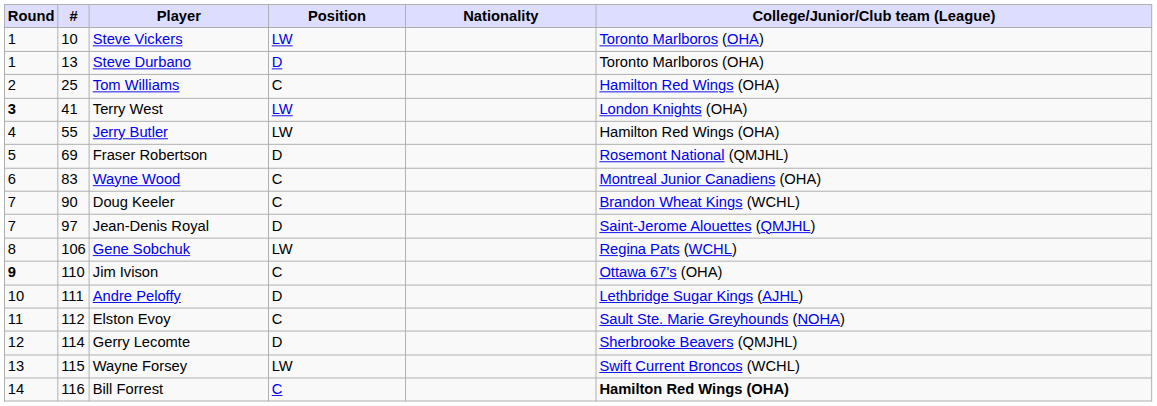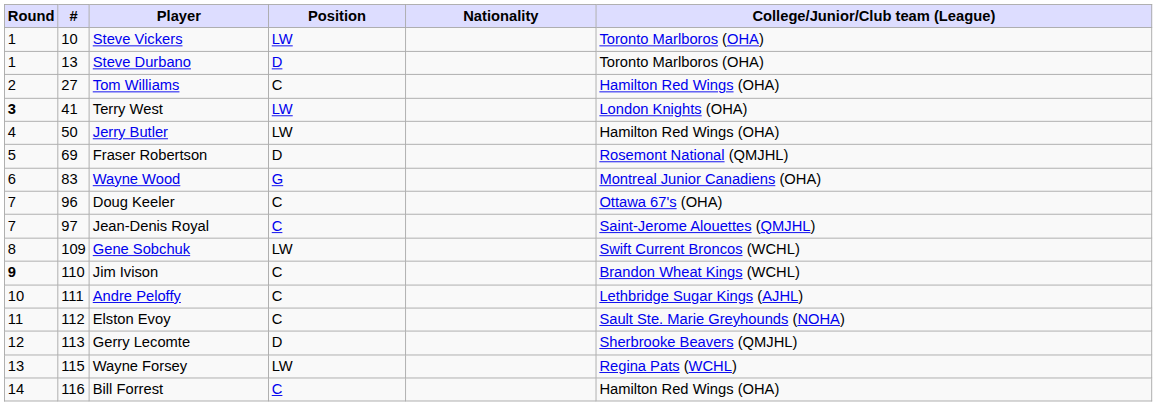 <table class="wikitable">
 <tr>
 <th style="background:#ddf; width:2.00%;">Round</th>
 <th style="background:#ddf; width:2.75%;">#</th>
 <th style="background:#ddf; width:16.0%;">Player</th>
 <th style="background:#ddf; width:12.25%;">Position</th>
 <th style="background:#ddf; width:17.0%;">Nationality</th>
 <th style="background:#ddf; width:100.0%;">College/Junior/Club team (League)</th>
 </tr>
 <tr>
 <td>1</td>
 <td>10</td>
 <td><a href='#'>Steve Vickers</a></td>
 <td><a href='#'>LW</a></td>
 <td></td>
 <td><a href='#'>Toronto Marlboros</a> (<a href='#'>OHA</a>)</td>
 </tr>
 <tr>
 <td>1</td>
 <td>13</td>
 <td><a href='#'>Steve Durbano</a></td>
 <td><a href='#'>D</a></td>
 <td></td>
 <td>Toronto Marlboros (OHA)</td>
 </tr>
 <tr>
 <td>2</td>
-<td>25</td>
+<td>27</td>
 <td><a href='#'>Tom Williams</a></td>
 <td>C</td>
 <td></td>
 <td><a href='#'>Hamilton Red Wings</a> (OHA)</td>
 </tr>
 <tr>
 <td><strong>3</strong></td>
 <td>41</td>
 <td>Terry West</td>
 <td><a href='#'>LW</a></td>
 <td></td>
 <td><a href='#'>London Knights</a> (OHA)</td>
 </tr>
 <tr>
 <td>4</td>
-<td>55</td>
+<td>50</td>
 <td><a href='#'>Jerry Butler</a></td>
 <td>LW</td>
 <td></td>
 <td>Hamilton Red Wings (OHA)</td>
 </tr>
 <tr>
 <td>5</td>
 <td>69</td>
 <td>Fraser Robertson</td>
 <td>D</td>
 <td></td>
 <td><a href='#'>Rosemont National</a> (QMJHL)</td>
 </tr>
 <tr>
 <td>6</td>
 <td>83</td>
 <td><a href='#'>Wayne Wood</a></td>
-<td>C</td>
+<td><a href='#'>G</a></td>
 <td></td>
 <td><a href='#'>Montreal Junior Canadiens</a> (OHA)</td>
 </tr>
 <tr>
 <td>7</td>
-<td>90</td>
+<td>96</td>
 <td>Doug Keeler</td>
 <td>C</td>
 <td></td>
-<td><a href='#'>Brandon Wheat Kings</a> (WCHL)</td>
+<td><a href='#'>Ottawa 67's</a> (OHA)</td>
 </tr>
 <tr>
 <td>7</td>
 <td>97</td>
 <td>Jean-Denis Royal</td>
-<td>D</td>
+<td><a href='#'>C</a></td>
 <td></td>
 <td><a href='#'>Saint-Jerome Alouettes</a> (<a href='#'>QMJHL</a>)</td>
 </tr>
 <tr>
 <td>8</td>
-<td>106</td>
+<td>109</td>
 <td><a href='#'>Gene Sobchuk</a></td>
 <td>LW</td>
 <td></td>
-<td><a href='#'>Regina Pats</a> (<a href='#'>WCHL</a>)</td>
+<td><a href='#'>Swift Current Broncos</a> (WCHL)</td>
 </tr>
 <tr>
 <td><strong>9</strong></td>
 <td>110</td>
 <td>Jim Ivison</td>
 <td>C</td>
 <td></td>
-<td><a href='#'>Ottawa 67's</a> (OHA)</td>
+<td><a href='#'>Brandon Wheat Kings</a> (WCHL)</td>
 </tr>
 <tr>
 <td>10</td>
 <td>111</td>
 <td><a href='#'>Andre Peloffy</a></td>
-<td>D</td>
+<td>C</td>
 <td></td>
 <td><a href='#'>Lethbridge Sugar Kings</a> (<a href='#'>AJHL</a>)</td>
 </tr>
 <tr>
 <td>11</td>
 <td>112</td>
 <td>Elston Evoy</td>
 <td>C</td>
 <td></td>
 <td><a href='#'>Sault Ste. Marie Greyhounds</a> (<a href='#'>NOHA</a>)</td>
 </tr>
 <tr>
 <td>12</td>
-<td>114</td>
+<td>113</td>
 <td>Gerry Lecomte</td>
 <td>D</td>
 <td></td>
 <td><a href='#'>Sherbrooke Beavers</a> (QMJHL)</td>
 </tr>
 <tr>
 <td>13</td>
 <td>115</td>
 <td>Wayne Forsey</td>
 <td>LW</td>
 <td></td>
-<td><a href='#'>Swift Current Broncos</a> (WCHL)</td>
+<td><a href='#'>Regina Pats</a> (<a href='#'>WCHL</a>)</td>
 </tr>
 <tr>
 <td>14</td>
 <td>116</td>
 <td>Bill Forrest</td>
 <td><a href='#'>C</a></td>
 <td></td>
-<td><strong>Hamilton Red Wings (OHA)</strong></td>
+<td>Hamilton Red Wings (OHA)</td>
 </tr>
 </table>
